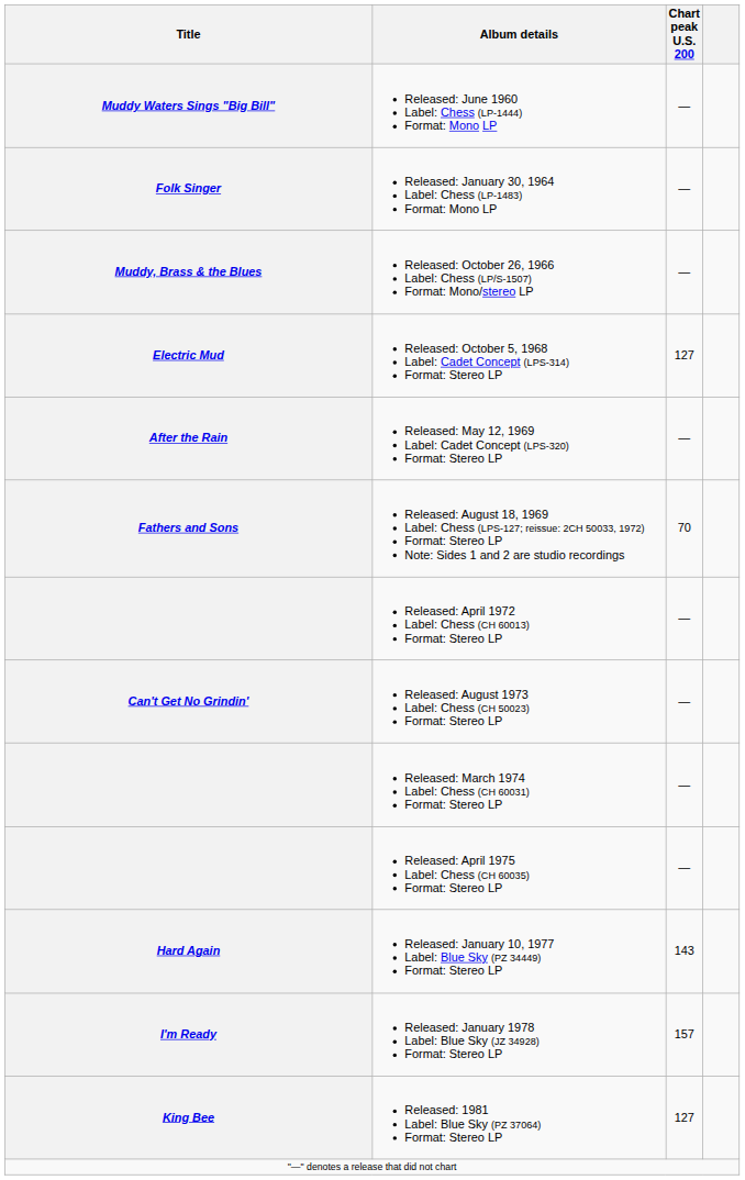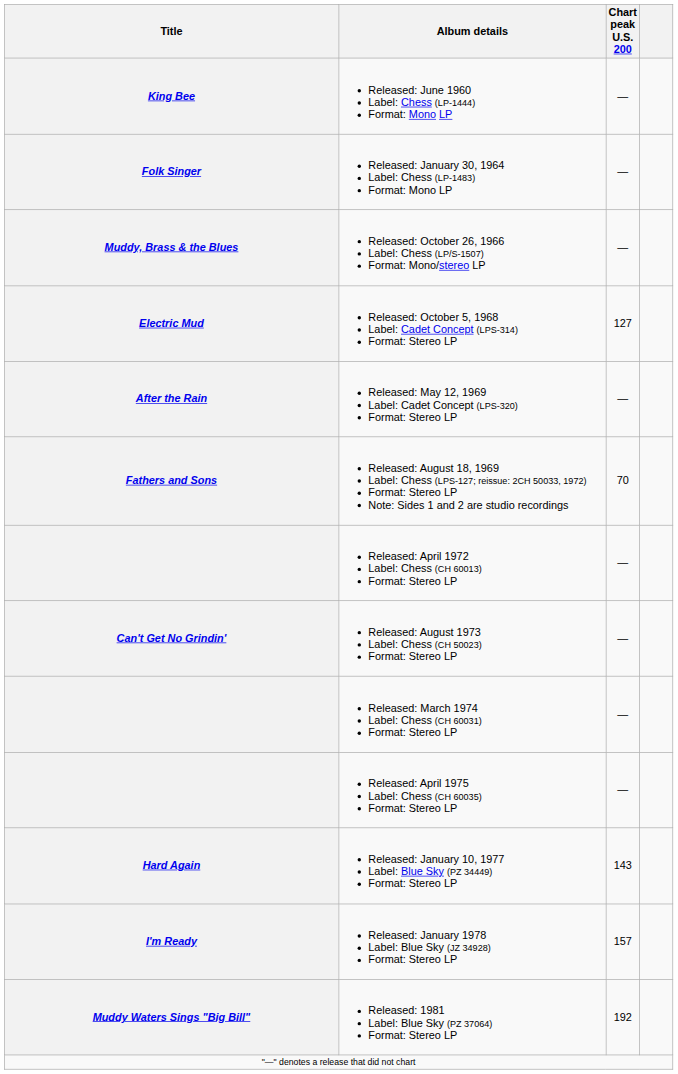 <table class="wikitable sortable plainrowheaders">
 <tr>
 <th scope="col" width=50%>Title</th>
 <th scope="col" width=% class="unsortable">Album details</th>
 <th scope="col" width=5% data-sort-type=number>Chart<br>peak <br>U.S.<br><a href='#'>200</a></th>
 <th scope="col" width=5% class="unsortable"></th>
 </tr>
 <tr>
-<th scope="row"><em><a href='#'>Muddy Waters Sings "Big Bill"</a></em></th>
+<th scope="row"><em><a href='#'>King Bee</a></em></th>
 <td><br><ul><li>Released: June 1960</li><li>Label: <a href='#'>Chess</a> <small>(LP-1444)</small></li><li>Format: <a href='#'>Mono</a> <a href='#'>LP</a></li></ul></td>
 <td align="center">—</td>
 <td align="center"></td>
 </tr>
 <tr>
 <th scope="row"><em><a href='#'>Folk Singer</a></em></th>
 <td><br><ul><li>Released: January 30, 1964</li><li>Label: Chess <small>(LP-1483)</small></li><li>Format: Mono LP</li></ul></td>
 <td align="center">—</td>
 <td align="center"></td>
 </tr>
 <tr>
 <th scope="row"><em><a href='#'>Muddy, Brass & the Blues</a></em></th>
 <td><br><ul><li>Released: October 26, 1966</li><li>Label: Chess <small>(LP/S-1507)</small></li><li>Format: Mono/<a href='#'>stereo</a> LP</li></ul></td>
 <td align="center">—</td>
 <td align="center"></td>
 </tr>
 <tr>
 <th scope="row"><em><a href='#'>Electric Mud</a></em></th>
 <td><br><ul><li>Released: October 5, 1968</li><li>Label: <a href='#'>Cadet Concept</a> <small>(LPS-314)</small></li><li>Format: Stereo LP</li></ul></td>
 <td align="center">127</td>
 <td align="center"></td>
 </tr>
 <tr>
 <th scope="row"><em><a href='#'>After the Rain</a></em></th>
 <td><br><ul><li>Released: May 12, 1969</li><li>Label: Cadet Concept <small>(LPS-320)</small></li><li>Format: Stereo LP</li></ul></td>
 <td align="center">—</td>
 <td align="center"></td>
 </tr>
 <tr>
 <th scope="row"><em><a href='#'>Fathers and Sons</a></em></th>
 <td><br><ul><li>Released: August 18, 1969</li><li>Label: Chess <small>(LPS-127; reissue: 2CH 50033, 1972)</small></li><li>Format: Stereo LP</li><li>Note: Sides 1 and 2 are studio recordings</li></ul></td>
 <td align="center">70</td>
 <td align="center"></td>
 </tr>
 <tr>
 <th scope="row"></th>
 <td><br><ul><li>Released: April 1972</li><li>Label: Chess <small>(CH 60013)</small></li><li>Format: Stereo LP</li></ul></td>
 <td align="center">—</td>
 <td align="center"></td>
 </tr>
 <tr>
 <th scope="row"><em><a href='#'>Can't Get No Grindin'</a></em></th>
 <td><br><ul><li>Released: August 1973</li><li>Label: Chess <small>(CH 50023)</small></li><li>Format: Stereo LP</li></ul></td>
 <td align="center">—</td>
 <td align="center"></td>
 </tr>
 <tr>
 <th scope="row"></th>
 <td><br><ul><li>Released: March 1974</li><li>Label: Chess <small>(CH 60031)</small></li><li>Format: Stereo LP</li></ul></td>
 <td align="center">—</td>
 <td align="center"></td>
 </tr>
 <tr>
 <th scope="row"></th>
 <td><br><ul><li>Released: April 1975</li><li>Label: Chess <small>(CH 60035)</small></li><li>Format: Stereo LP</li></ul></td>
 <td align="center">—</td>
 <td align="center"></td>
 </tr>
 <tr>
 <th scope="row"><em><a href='#'>Hard Again</a></em></th>
 <td><br><ul><li>Released: January 10, 1977</li><li>Label: <a href='#'>Blue Sky</a> <small>(PZ 34449)</small></li><li>Format: Stereo LP</li></ul></td>
 <td align="center">143</td>
 <td align="center"></td>
 </tr>
 <tr>
 <th scope="row"><em><a href='#'>I'm Ready</a></em></th>
 <td><br><ul><li>Released: January 1978</li><li>Label: Blue Sky <small>(JZ 34928)</small></li><li>Format: Stereo LP</li></ul></td>
 <td align="center">157</td>
 <td align="center"></td>
 </tr>
 <tr>
-<th scope="row"><em><a href='#'>King Bee</a></em></th>
+<th scope="row"><em><a href='#'>Muddy Waters Sings "Big Bill"</a></em></th>
 <td><br><ul><li>Released: 1981</li><li>Label: Blue Sky <small>(PZ 37064)</small></li><li>Format: Stereo LP</li></ul></td>
-<td align="center">127</td>
+<td align="center">192</td>
 <td align="center"></td>
 </tr>
 <tr class="sortbottom">
 <td align="center" colspan="4" style="font-size: 80%">"—" denotes a release that did not chart</td>
 </tr>
 </table>
